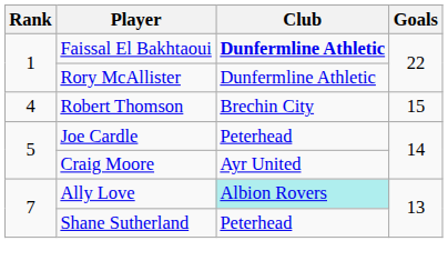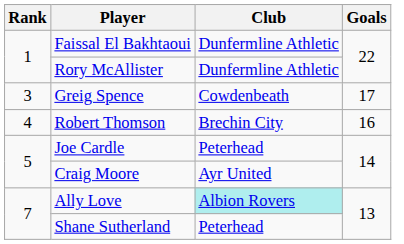 <table class="wikitable" style="text-align:center">
 <tr>
 <th>Rank</th>
 <th>Player</th>
 <th>Club</th>
 <th>Goals</th>
 </tr>
 <tr>
 <td rowspan="2">1</td>
 <td align="left"> <a href='#'>Faissal El Bakhtaoui</a></td>
-<td align="left"><strong><a href='#'>Dunfermline Athletic</a></strong></td>
+<td align="left"><a href='#'>Dunfermline Athletic</a></td>
 <td rowspan="2">22</td>
 </tr>
 <tr>
 <td align="left"> <a href='#'>Rory McAllister</a></td>
 <td align="left"><a href='#'>Dunfermline Athletic</a></td>
 </tr>
 <tr>
+<td>3</td>
+<td align="left"> <a href='#'>Greig Spence</a></td>
+<td align="left"><a href='#'>Cowdenbeath</a></td>
+<td>17</td>
+</tr>
+<tr>
 <td>4</td>
 <td align="left"> <a href='#'>Robert Thomson</a></td>
 <td align="left"><a href='#'>Brechin City</a></td>
-<td>15</td>
+<td>16</td>
 </tr>
 <tr>
 <td rowspan="2">5</td>
 <td align="left"> <a href='#'>Joe Cardle</a></td>
 <td align="left"><a href='#'>Peterhead</a></td>
 <td rowspan="2">14</td>
 </tr>
 <tr>
 <td align="left"> <a href='#'>Craig Moore</a></td>
 <td align="left"><a href='#'>Ayr United</a></td>
 </tr>
 <tr>
 <td rowspan="4">7</td>
 <td align="left"> <a href='#'>Ally Love</a></td>
 <td align="left" style="background: paleturquoise;"><a href='#'>Albion Rovers</a></td>
 <td rowspan="4">13</td>
 </tr>
 <tr>
 <td align="left"> <a href='#'>Shane Sutherland</a></td>
 <td align="left"><a href='#'>Peterhead</a></td>
 </tr>
 </table>
